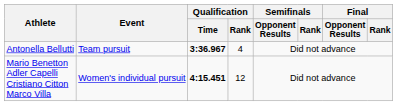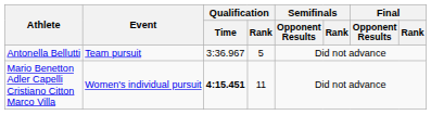 <table class=wikitable style="font-size:90%">
 <tr>
 <th rowspan="2">Athlete</th>
 <th rowspan="2">Event</th>
 <th colspan="2">Qualification</th>
 <th colspan="2">Semifinals</th>
 <th colspan="2">Final</th>
 </tr>
 <tr style="font-size:95%">
 <th>Time</th>
 <th>Rank</th>
 <th>Opponent<br>Results</th>
 <th>Rank</th>
 <th>Opponent<br>Results</th>
 <th>Rank</th>
 </tr>
 <tr align=center>
 <td align=left><a href='#'>Antonella Bellutti</a></td>
 <td align=left><a href='#'>Team pursuit</a></td>
-<td><strong>3:36.967</strong></td>
-<td>4</td>
+<td>3:36.967</td>
+<td>5</td>
 <td colspan=4>Did not advance</td>
 </tr>
 <tr align=center>
 <td align=left><a href='#'>Mario Benetton</a><br> <a href='#'>Adler Capelli</a><br> <a href='#'>Cristiano Citton</a><br> <a href='#'>Marco Villa</a></td>
 <td align=left><a href='#'>Women's individual pursuit</a></td>
 <td><strong>4:15.451</strong></td>
-<td>12</td>
+<td>11</td>
 <td colspan=4>Did not advance</td>
 </tr>
 </table>
